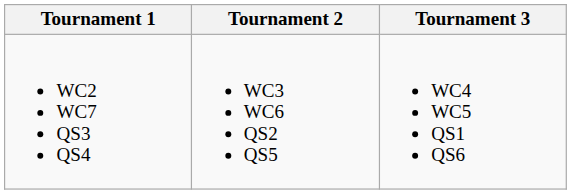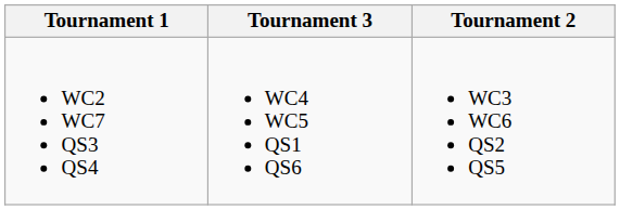 <table class="wikitable">
 <tr>
 <th width=150>Tournament 1</th>
+<th width=150>Tournament 3</th>
 <th width=150>Tournament 2</th>
-<th width=150>Tournament 3</th>
 </tr>
 <tr style="vertical-align: top;">
 <td><br><ul><li>WC2</li><li>WC7</li><li>QS3</li><li>QS4</li></ul></td>
+<td><br><ul><li>WC4</li><li>WC5</li><li>QS1</li><li>QS6</li></ul></td>
 <td><br><ul><li>WC3</li><li>WC6</li><li>QS2</li><li>QS5</li></ul></td>
-<td><br><ul><li>WC4</li><li>WC5</li><li>QS1</li><li>QS6</li></ul></td>
 </tr>
 </table>
